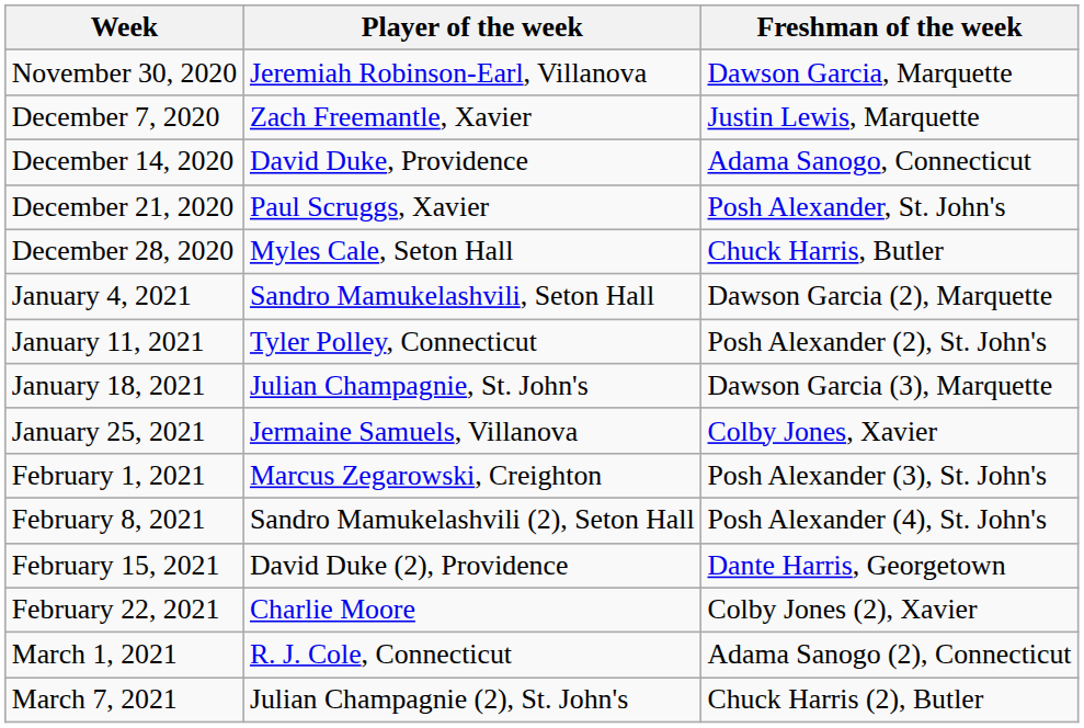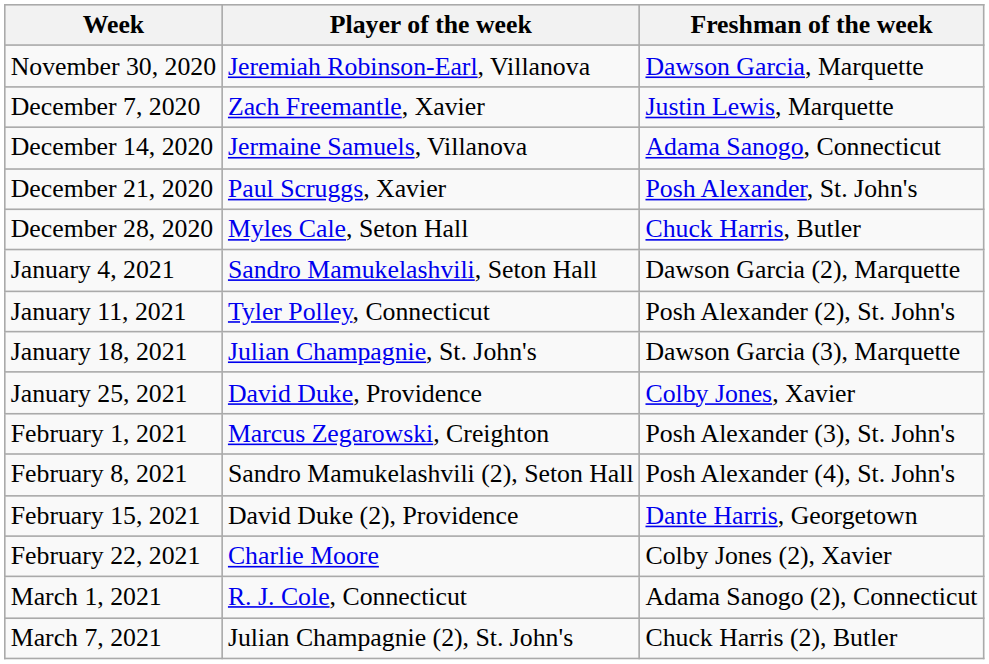 <table class="wikitable" border="1">
 <tr>
 <th>Week</th>
 <th>Player of the week</th>
 <th>Freshman of the week</th>
 </tr>
 <tr>
 <td>November 30, 2020</td>
 <td><a href='#'>Jeremiah Robinson-Earl</a>, Villanova</td>
 <td><a href='#'>Dawson Garcia</a>, Marquette</td>
 </tr>
 <tr>
 <td>December 7, 2020</td>
 <td><a href='#'>Zach Freemantle</a>, Xavier</td>
 <td><a href='#'>Justin Lewis</a>, Marquette</td>
 </tr>
 <tr>
 <td>December 14, 2020</td>
-<td><a href='#'>David Duke</a>, Providence</td>
+<td><a href='#'>Jermaine Samuels</a>, Villanova</td>
 <td><a href='#'>Adama Sanogo</a>, Connecticut</td>
 </tr>
 <tr>
 <td>December 21, 2020</td>
 <td><a href='#'>Paul Scruggs</a>, Xavier</td>
 <td><a href='#'>Posh Alexander</a>, St. John's</td>
 </tr>
 <tr>
 <td>December 28, 2020</td>
 <td><a href='#'>Myles Cale</a>, Seton Hall</td>
 <td><a href='#'>Chuck Harris</a>, Butler</td>
 </tr>
 <tr>
 <td>January 4, 2021</td>
 <td><a href='#'>Sandro Mamukelashvili</a>, Seton Hall</td>
 <td>Dawson Garcia (2), Marquette</td>
 </tr>
 <tr>
 <td>January 11, 2021</td>
 <td><a href='#'>Tyler Polley</a>, Connecticut</td>
 <td>Posh Alexander (2), St. John's</td>
 </tr>
 <tr>
 <td>January 18, 2021</td>
 <td><a href='#'>Julian Champagnie</a>, St. John's</td>
 <td>Dawson Garcia (3), Marquette</td>
 </tr>
 <tr>
 <td>January 25, 2021</td>
-<td><a href='#'>Jermaine Samuels</a>, Villanova</td>
+<td><a href='#'>David Duke</a>, Providence</td>
 <td><a href='#'>Colby Jones</a>, Xavier</td>
 </tr>
 <tr>
 <td>February 1, 2021</td>
 <td><a href='#'>Marcus Zegarowski</a>, Creighton</td>
 <td>Posh Alexander (3), St. John's</td>
 </tr>
 <tr>
 <td>February 8, 2021</td>
 <td>Sandro Mamukelashvili (2), Seton Hall</td>
 <td>Posh Alexander (4), St. John's</td>
 </tr>
 <tr>
 <td>February 15, 2021</td>
 <td>David Duke (2), Providence</td>
 <td><a href='#'>Dante Harris</a>, Georgetown</td>
 </tr>
 <tr>
 <td>February 22, 2021</td>
 <td><a href='#'>Charlie Moore</a></td>
 <td>Colby Jones (2), Xavier</td>
 </tr>
 <tr>
 <td>March 1, 2021</td>
 <td><a href='#'>R. J. Cole</a>, Connecticut</td>
 <td>Adama Sanogo (2), Connecticut</td>
 </tr>
 <tr>
 <td>March 7, 2021</td>
 <td>Julian Champagnie (2), St. John's</td>
 <td>Chuck Harris (2), Butler</td>
 </tr>
 </table>
